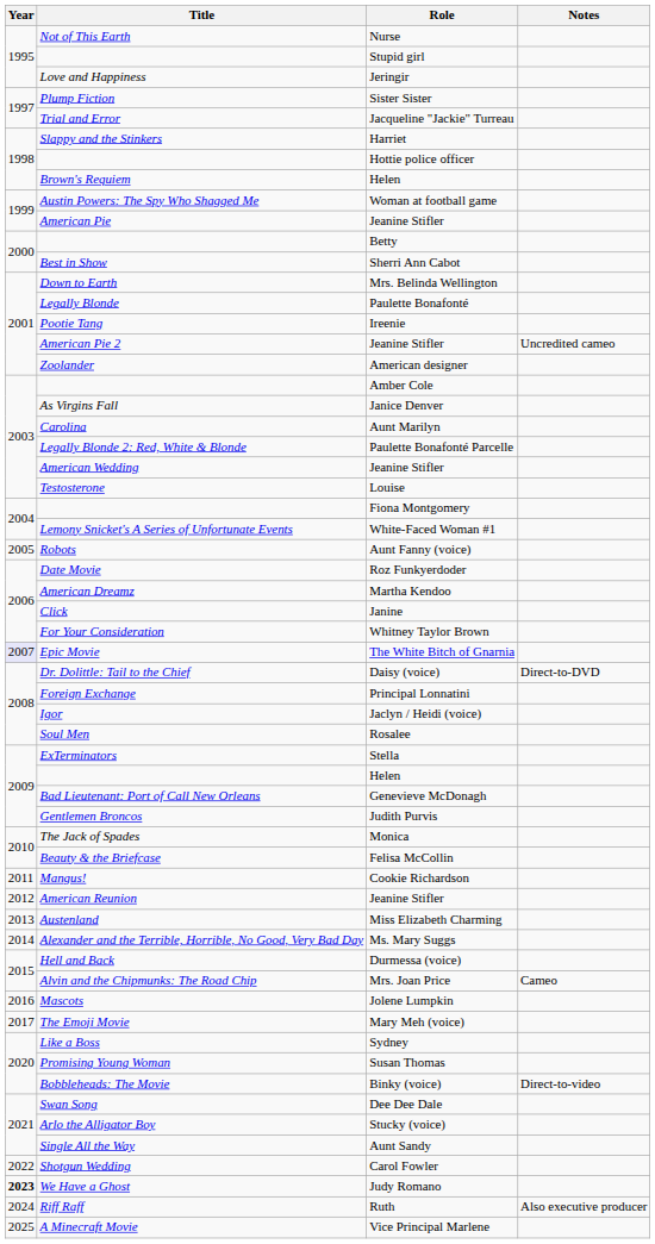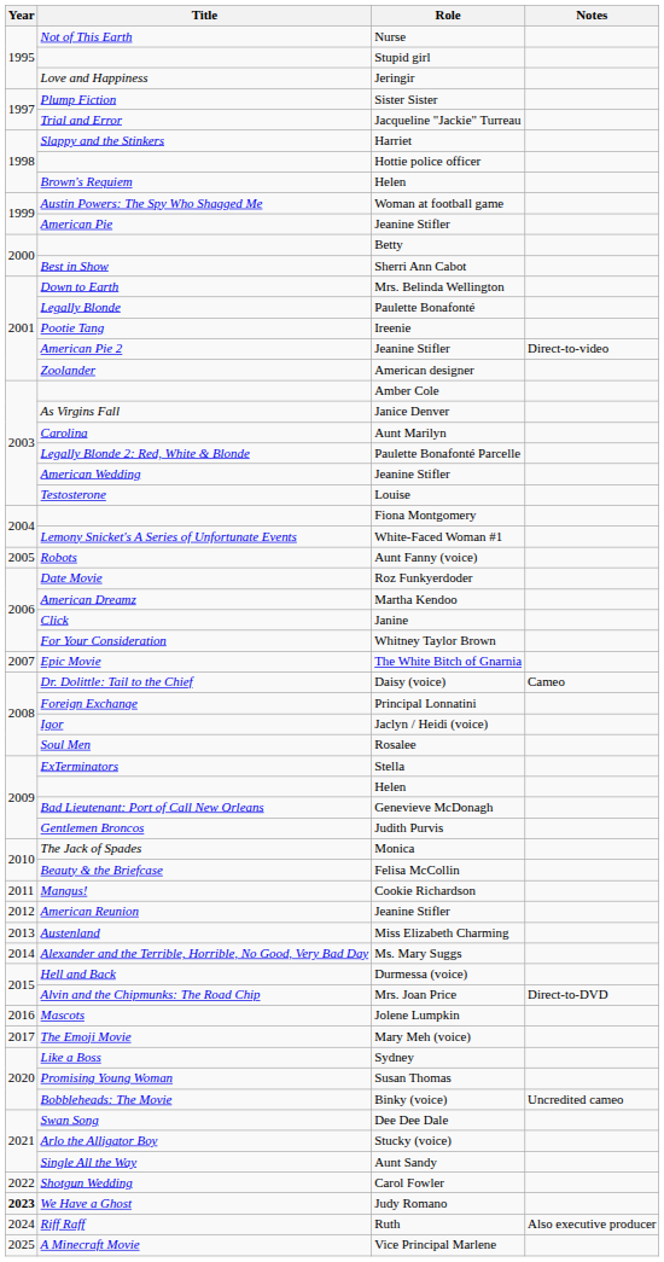 <table class="wikitable sortable">
 <tr>
 <th>Year</th>
 <th>Title</th>
 <th>Role</th>
 <th class="unsortable">Notes</th>
 </tr>
 <tr>
 <td rowspan="3">1995</td>
 <td><em><a href='#'>Not of This Earth</a></em></td>
 <td>Nurse</td>
 <td></td>
 </tr>
 <tr>
 <td><em></em></td>
 <td>Stupid girl</td>
 <td></td>
 </tr>
 <tr>
 <td><em>Love and Happiness</em></td>
 <td>Jeringir</td>
 <td></td>
 </tr>
 <tr>
 <td rowspan="2">1997</td>
 <td><em><a href='#'>Plump Fiction</a></em></td>
 <td>Sister Sister</td>
 <td></td>
 </tr>
 <tr>
 <td><em><a href='#'>Trial and Error</a></em></td>
 <td>Jacqueline "Jackie" Turreau</td>
 <td></td>
 </tr>
 <tr>
 <td rowspan="3">1998</td>
 <td><em><a href='#'>Slappy and the Stinkers</a></em></td>
 <td>Harriet</td>
 <td></td>
 </tr>
 <tr>
 <td><em></em></td>
 <td>Hottie police officer</td>
 <td></td>
 </tr>
 <tr>
 <td><em><a href='#'>Brown's Requiem</a></em></td>
 <td>Helen</td>
 <td></td>
 </tr>
 <tr>
 <td rowspan="2">1999</td>
 <td><em><a href='#'>Austin Powers: The Spy Who Shagged Me</a></em></td>
 <td>Woman at football game</td>
 <td></td>
 </tr>
 <tr>
 <td><em><a href='#'>American Pie</a></em></td>
 <td>Jeanine Stifler</td>
 <td></td>
 </tr>
 <tr>
 <td rowspan="2">2000</td>
 <td><em></em></td>
 <td>Betty</td>
 <td></td>
 </tr>
 <tr>
 <td><em><a href='#'>Best in Show</a></em></td>
 <td>Sherri Ann Cabot</td>
 <td></td>
 </tr>
 <tr>
 <td rowspan="5">2001</td>
 <td><em><a href='#'>Down to Earth</a></em></td>
 <td>Mrs. Belinda Wellington</td>
 <td></td>
 </tr>
 <tr>
 <td><em><a href='#'>Legally Blonde</a></em></td>
 <td>Paulette Bonafonté</td>
 <td></td>
 </tr>
 <tr>
 <td><em><a href='#'>Pootie Tang</a></em></td>
 <td>Ireenie</td>
 <td></td>
 </tr>
 <tr>
 <td><em><a href='#'>American Pie 2</a></em></td>
 <td>Jeanine Stifler</td>
-<td>Uncredited cameo</td>
+<td>Direct-to-video</td>
 </tr>
 <tr>
 <td><em><a href='#'>Zoolander</a></em></td>
 <td>American designer</td>
 <td></td>
 </tr>
 <tr>
 <td rowspan="6">2003</td>
 <td><em></em></td>
 <td>Amber Cole</td>
 <td></td>
 </tr>
 <tr>
 <td><em>As Virgins Fall</em></td>
 <td>Janice Denver</td>
 <td></td>
 </tr>
 <tr>
 <td><em><a href='#'>Carolina</a></em></td>
 <td>Aunt Marilyn</td>
 <td></td>
 </tr>
 <tr>
 <td><em><a href='#'>Legally Blonde 2: Red, White & Blonde</a></em></td>
 <td>Paulette Bonafonté Parcelle</td>
 <td></td>
 </tr>
 <tr>
 <td><em><a href='#'>American Wedding</a></em></td>
 <td>Jeanine Stifler</td>
 <td></td>
 </tr>
 <tr>
 <td><em><a href='#'>Testosterone</a></em></td>
 <td>Louise</td>
 <td></td>
 </tr>
 <tr>
 <td rowspan="2">2004</td>
 <td><em></em></td>
 <td>Fiona Montgomery</td>
 <td></td>
 </tr>
 <tr>
 <td><em><a href='#'>Lemony Snicket's A Series of Unfortunate Events</a></em></td>
 <td>White-Faced Woman #1</td>
 <td></td>
 </tr>
 <tr>
 <td>2005</td>
 <td><em><a href='#'>Robots</a></em></td>
 <td>Aunt Fanny (voice)</td>
 <td></td>
 </tr>
 <tr>
 <td rowspan="4">2006</td>
 <td><em><a href='#'>Date Movie</a></em></td>
 <td>Roz Funkyerdoder</td>
 <td></td>
 </tr>
 <tr>
 <td><em><a href='#'>American Dreamz</a></em></td>
 <td>Martha Kendoo</td>
 <td></td>
 </tr>
 <tr>
 <td><em><a href='#'>Click</a></em></td>
 <td>Janine</td>
 <td></td>
 </tr>
 <tr>
 <td><em><a href='#'>For Your Consideration</a></em></td>
 <td>Whitney Taylor Brown</td>
 <td></td>
 </tr>
 <tr>
-<td style="background: lavender;">2007</td>
+<td>2007</td>
 <td><em><a href='#'>Epic Movie</a></em></td>
 <td><a href='#'>The White Bitch of Gnarnia</a></td>
 <td></td>
 </tr>
 <tr>
 <td rowspan="4">2008</td>
 <td><em><a href='#'>Dr. Dolittle: Tail to the Chief</a></em></td>
 <td>Daisy (voice)</td>
-<td>Direct-to-DVD</td>
+<td>Cameo</td>
 </tr>
 <tr>
 <td><em><a href='#'>Foreign Exchange</a></em></td>
 <td>Principal Lonnatini</td>
 <td></td>
 </tr>
 <tr>
 <td><em><a href='#'>Igor</a></em></td>
 <td>Jaclyn / Heidi (voice)</td>
 <td></td>
 </tr>
 <tr>
 <td><em><a href='#'>Soul Men</a></em></td>
 <td>Rosalee</td>
 <td></td>
 </tr>
 <tr>
 <td rowspan="4">2009</td>
 <td><em><a href='#'>ExTerminators</a></em></td>
 <td>Stella</td>
 <td></td>
 </tr>
 <tr>
 <td><em></em></td>
 <td>Helen</td>
 <td></td>
 </tr>
 <tr>
 <td><em><a href='#'>Bad Lieutenant: Port of Call New Orleans</a></em></td>
 <td>Genevieve McDonagh</td>
 <td></td>
 </tr>
 <tr>
 <td><em><a href='#'>Gentlemen Broncos</a></em></td>
 <td>Judith Purvis</td>
 <td></td>
 </tr>
 <tr>
 <td rowspan="2">2010</td>
 <td><em>The Jack of Spades</em></td>
 <td>Monica</td>
 </tr>
 <tr>
 <td><em><a href='#'>Beauty & the Briefcase</a></em></td>
 <td>Felisa McCollin</td>
 <td></td>
 </tr>
 <tr>
 <td>2011</td>
 <td><em><a href='#'>Mangus!</a></em></td>
 <td>Cookie Richardson</td>
 <td></td>
 </tr>
 <tr>
 <td>2012</td>
 <td><em><a href='#'>American Reunion</a></em></td>
 <td>Jeanine Stifler</td>
 <td></td>
 </tr>
 <tr>
 <td>2013</td>
 <td><em><a href='#'>Austenland</a></em></td>
 <td>Miss Elizabeth Charming</td>
 <td></td>
 </tr>
 <tr>
 <td>2014</td>
 <td><em><a href='#'>Alexander and the Terrible, Horrible, No Good, Very Bad Day</a></em></td>
 <td>Ms. Mary Suggs</td>
 <td></td>
 </tr>
 <tr>
 <td rowspan="2">2015</td>
 <td><em><a href='#'>Hell and Back</a></em></td>
 <td>Durmessa (voice)</td>
 <td></td>
 </tr>
 <tr>
 <td><em><a href='#'>Alvin and the Chipmunks: The Road Chip</a></em></td>
 <td>Mrs. Joan Price</td>
-<td>Cameo</td>
+<td>Direct-to-DVD</td>
 </tr>
 <tr>
 <td>2016</td>
 <td><em><a href='#'>Mascots</a></em></td>
 <td>Jolene Lumpkin</td>
 <td></td>
 </tr>
 <tr>
 <td>2017</td>
 <td><em><a href='#'>The Emoji Movie</a></em></td>
 <td>Mary Meh (voice)</td>
 <td></td>
 </tr>
 <tr>
 <td rowspan="3">2020</td>
 <td><em><a href='#'>Like a Boss</a></em></td>
 <td>Sydney</td>
 <td></td>
 </tr>
 <tr>
 <td><em><a href='#'>Promising Young Woman</a></em></td>
 <td>Susan Thomas</td>
 <td></td>
 </tr>
 <tr>
 <td><em><a href='#'>Bobbleheads: The Movie</a></em></td>
 <td>Binky (voice)</td>
-<td>Direct-to-video</td>
+<td>Uncredited cameo</td>
 </tr>
 <tr>
 <td rowspan="3">2021</td>
 <td><em><a href='#'>Swan Song</a></em></td>
 <td>Dee Dee Dale</td>
 <td></td>
 </tr>
 <tr>
 <td><em><a href='#'>Arlo the Alligator Boy</a></em></td>
 <td>Stucky (voice)</td>
 <td></td>
 </tr>
 <tr>
 <td><em><a href='#'>Single All the Way</a></em></td>
 <td>Aunt Sandy</td>
 <td></td>
 </tr>
 <tr>
 <td>2022</td>
 <td><em><a href='#'>Shotgun Wedding</a></em></td>
 <td>Carol Fowler</td>
 <td></td>
 </tr>
 <tr>
 <td><strong>2023</strong></td>
 <td><em><a href='#'>We Have a Ghost</a></em></td>
 <td>Judy Romano</td>
 <td></td>
 </tr>
 <tr>
 <td>2024</td>
 <td><em><a href='#'>Riff Raff</a></em></td>
 <td>Ruth</td>
 <td>Also executive producer</td>
 </tr>
 <tr>
 <td>2025</td>
 <td><em><a href='#'>A Minecraft Movie</a></em></td>
 <td>Vice Principal Marlene</td>
 <td></td>
 </tr>
 </table>
